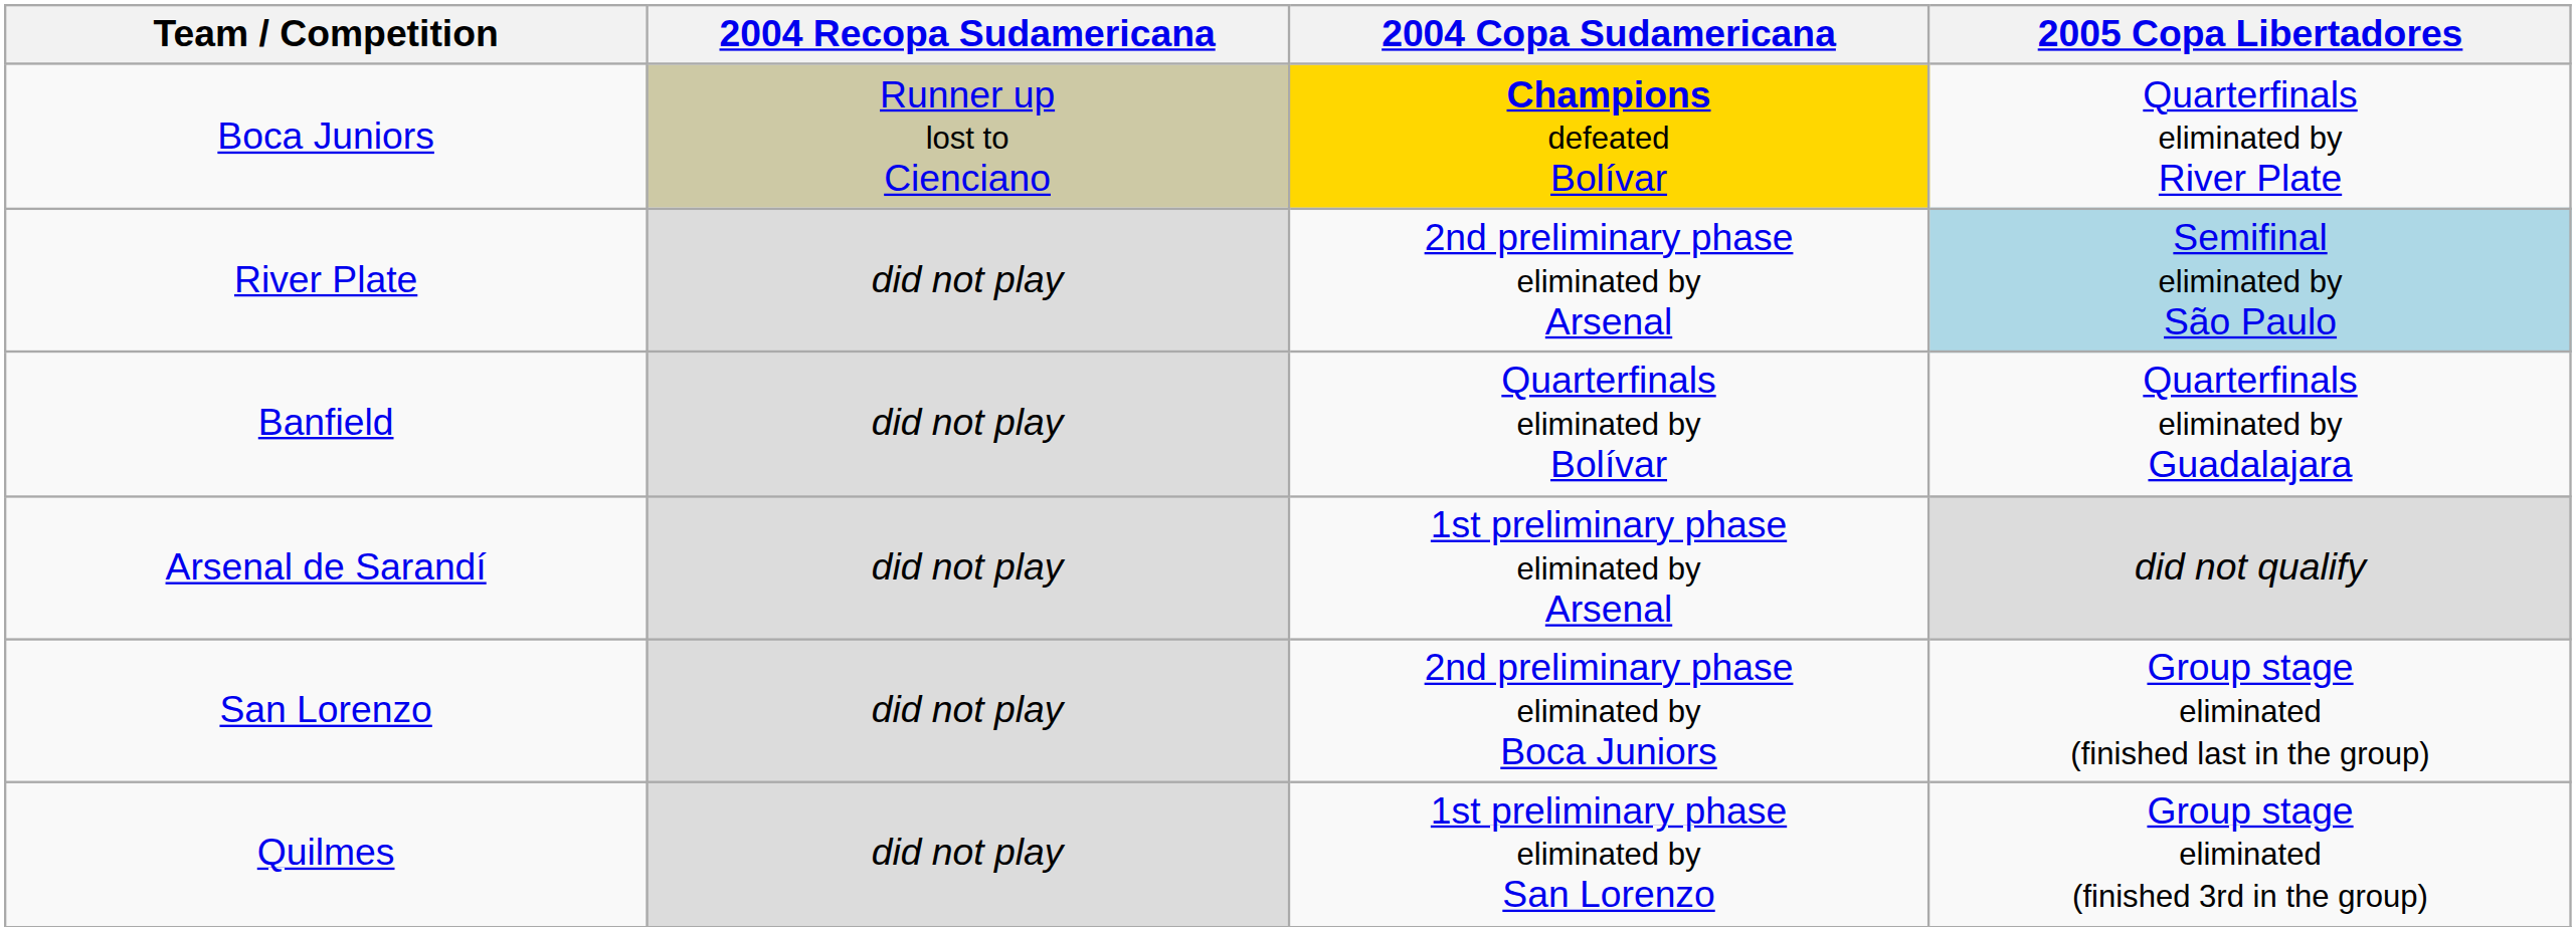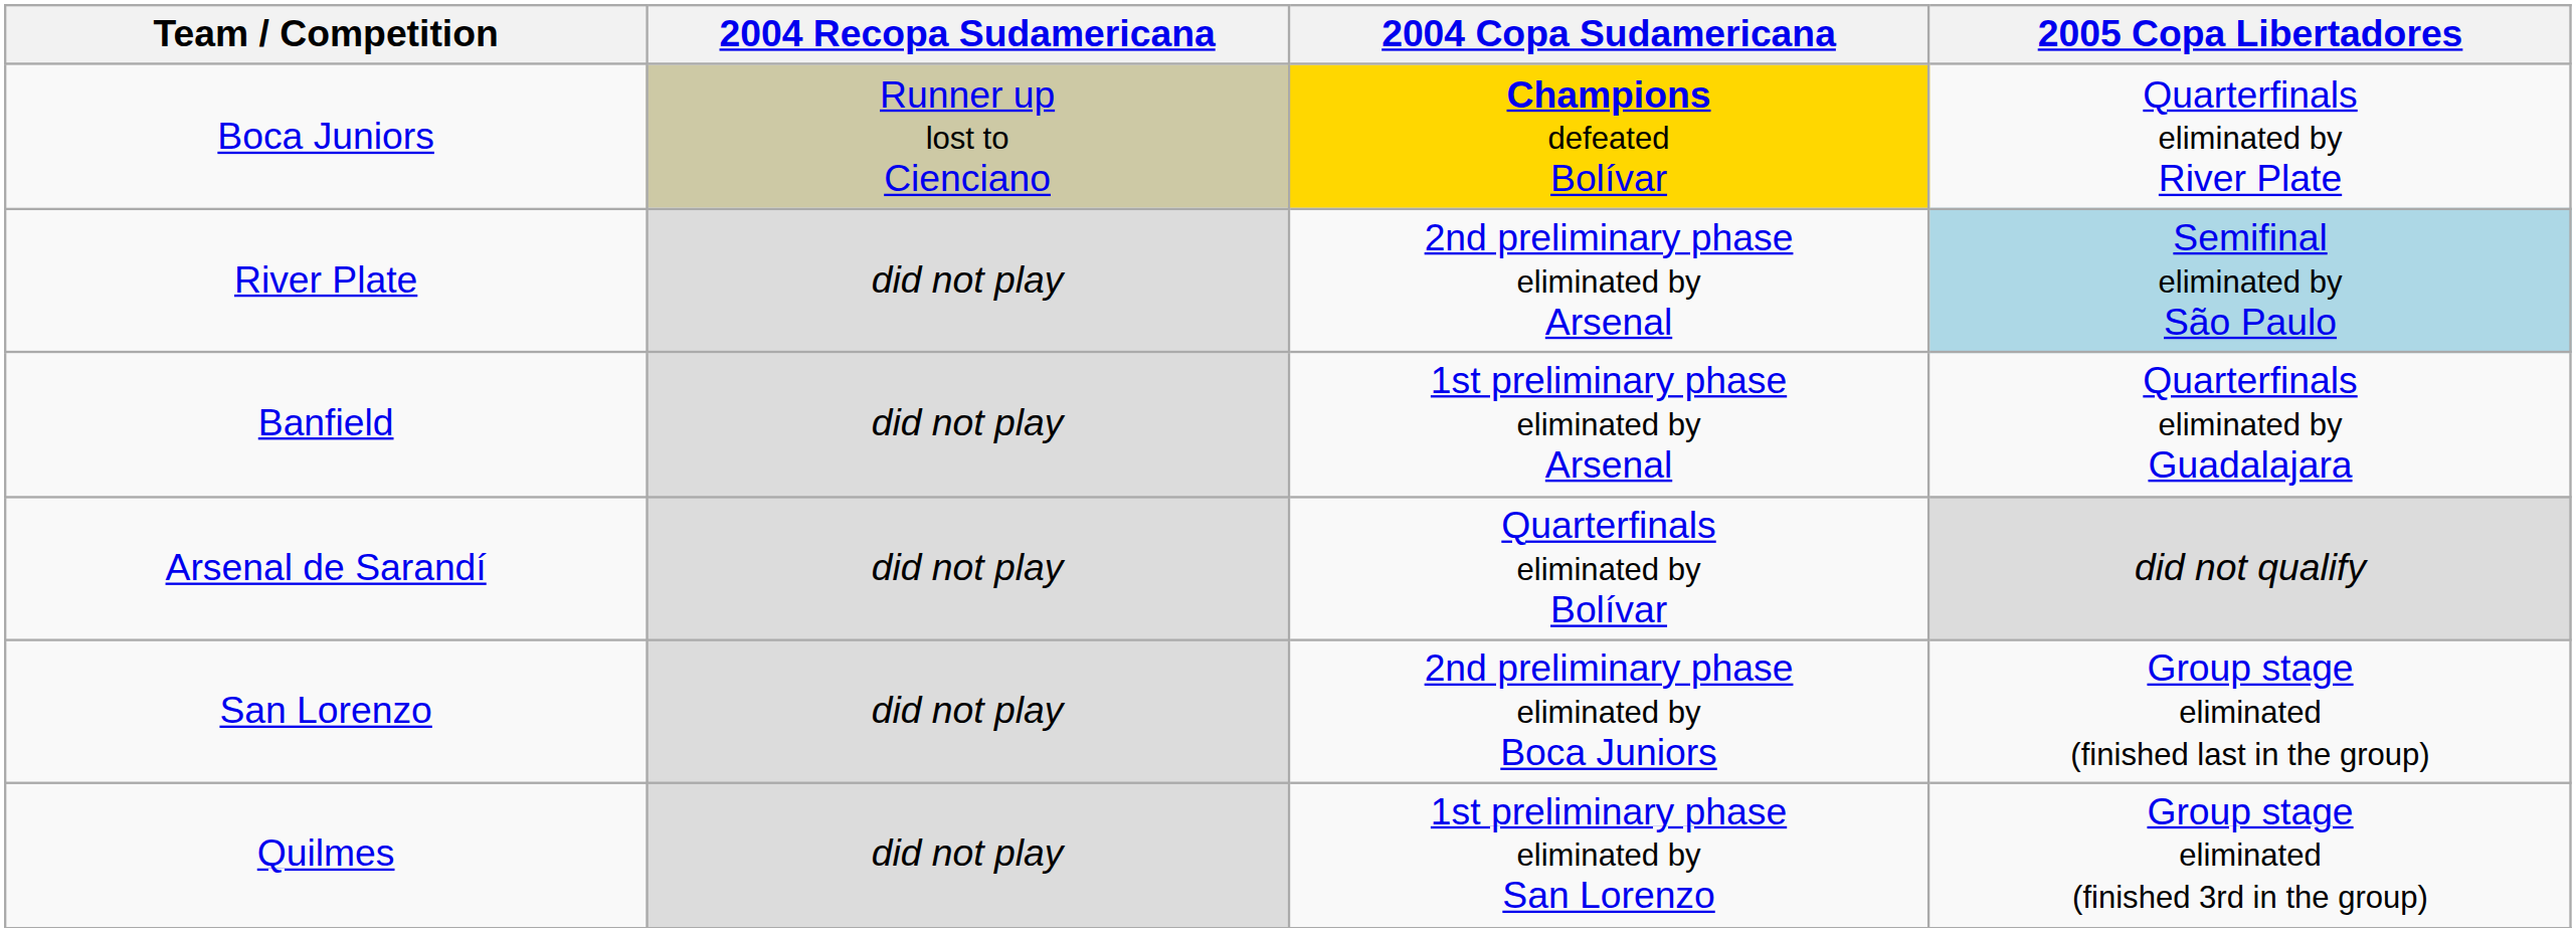 <table class="wikitable">
 <tr>
 <th width= 20%>Team / Competition</th>
 <th width= 20%><a href='#'>2004 Recopa Sudamericana</a></th>
 <th width= 20%><a href='#'>2004 Copa Sudamericana</a></th>
 <th width= 20%><a href='#'>2005 Copa Libertadores</a></th>
 </tr>
 <tr align="center">
 <td><a href='#'>Boca Juniors</a></td>
 <td bgcolor = "#CDC9A5"><a href='#'>Runner up</a><br> <small>lost to</small> <br>  <a href='#'>Cienciano</a></td>
 <td bgcolor = "gold"><strong><a href='#'>Champions</a></strong><br> <small>defeated</small> <br>  <a href='#'>Bolívar</a></td>
 <td><a href='#'>Quarterfinals</a><br> <small>eliminated by</small> <br>  <a href='#'>River Plate</a></td>
 </tr>
 <tr align="center">
 <td><a href='#'>River Plate</a></td>
 <td bgcolor = "#DCDCDC"><em>did not play</em></td>
 <td><a href='#'>2nd preliminary phase</a><br> <small>eliminated by</small> <br>  <a href='#'>Arsenal</a></td>
 <td bgcolor = "lightblue"><a href='#'>Semifinal</a><br> <small>eliminated by</small> <br>  <a href='#'>São Paulo</a></td>
 </tr>
 <tr align="center">
 <td><a href='#'>Banfield</a></td>
 <td bgcolor = "#DCDCDC"><em>did not play</em></td>
-<td><a href='#'>Quarterfinals</a><br> <small>eliminated by</small> <br>  <a href='#'>Bolívar</a></td>
+<td><a href='#'>1st preliminary phase</a><br> <small>eliminated by</small> <br>  <a href='#'>Arsenal</a></td>
 <td><a href='#'>Quarterfinals</a><br> <small>eliminated by</small> <br>  <a href='#'>Guadalajara</a></td>
 </tr>
 <tr align="center">
 <td><a href='#'>Arsenal de Sarandí</a></td>
 <td bgcolor = "#DCDCDC"><em>did not play</em></td>
-<td><a href='#'>1st preliminary phase</a><br> <small>eliminated by</small> <br>  <a href='#'>Arsenal</a></td>
+<td><a href='#'>Quarterfinals</a><br> <small>eliminated by</small> <br>  <a href='#'>Bolívar</a></td>
 <td bgcolor = "#DCDCDC"><em>did not qualify</em></td>
 </tr>
 <tr align="center">
 <td><a href='#'>San Lorenzo</a></td>
 <td bgcolor = "#DCDCDC"><em>did not play</em></td>
 <td><a href='#'>2nd preliminary phase</a><br> <small>eliminated by</small> <br>  <a href='#'>Boca Juniors</a></td>
 <td><a href='#'>Group stage</a> <br> <small>eliminated<br>(finished last in the group)</small></td>
 </tr>
 <tr align="center">
 <td><a href='#'>Quilmes</a></td>
 <td bgcolor = "#DCDCDC"><em>did not play</em></td>
 <td><a href='#'>1st preliminary phase</a><br> <small>eliminated by</small> <br>  <a href='#'>San Lorenzo</a></td>
 <td><a href='#'>Group stage</a> <br> <small>eliminated<br>(finished 3rd in the group)</small></td>
 </tr>
 <tr>
 </tr>
 </table>
